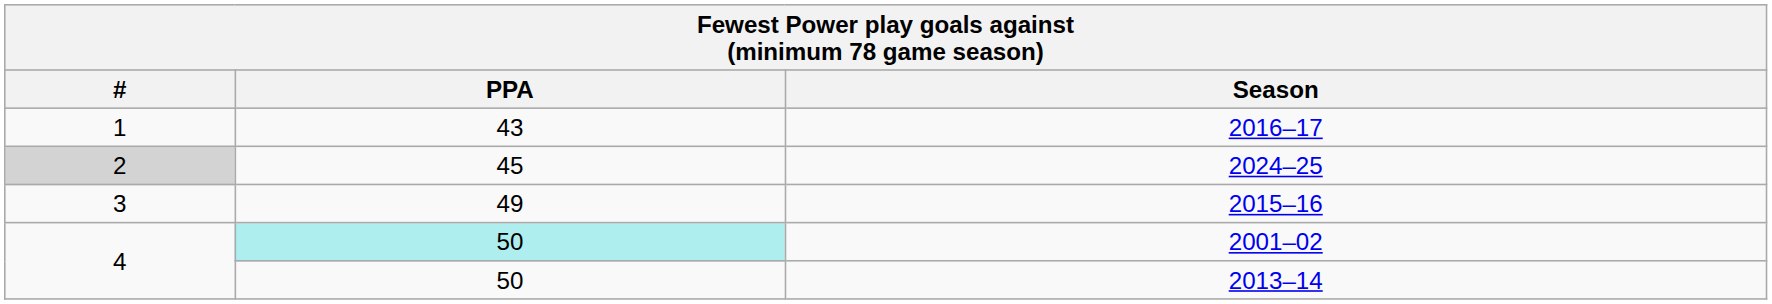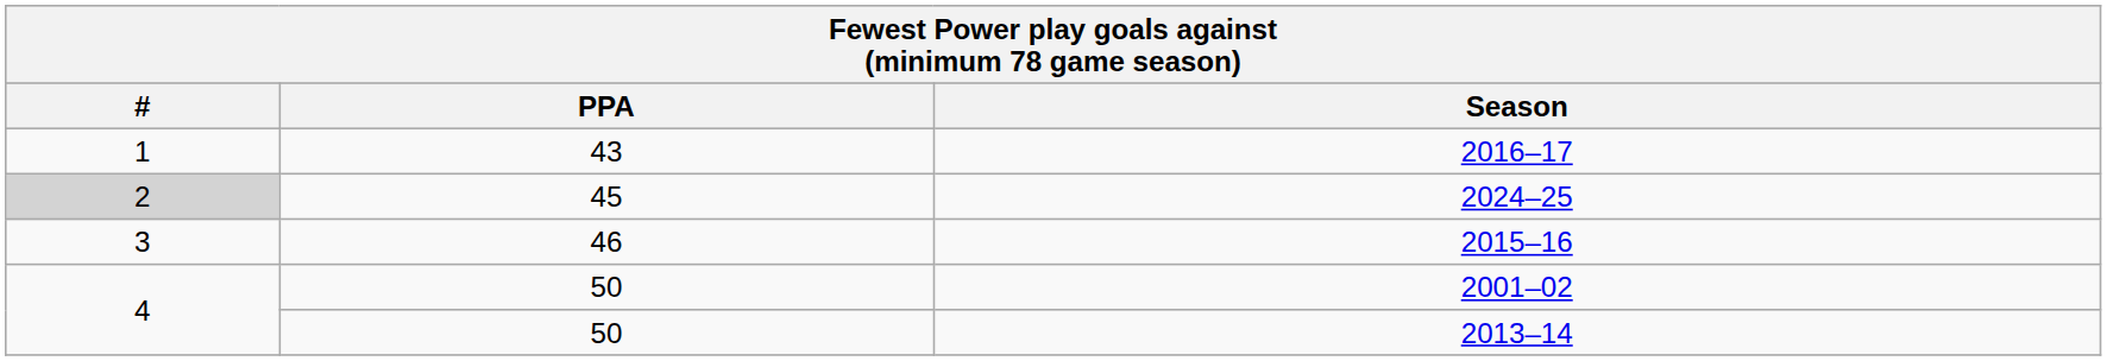 <table class="wikitable" style="text-align: center; font-size: 95%" width="70%">
 <tr>
 <th colspan="3">Fewest Power play goals against<br>(minimum 78 game season)</th>
 </tr>
 <tr>
 <th>#</th>
 <th>PPA</th>
 <th>Season</th>
 </tr>
 <tr>
 <td>1</td>
 <td>43</td>
 <td><a href='#'>2016–17</a></td>
 </tr>
 <tr>
 <td style="background: lightgrey;">2</td>
 <td>45</td>
 <td><a href='#'>2024–25</a></td>
 </tr>
 <tr>
 <td>3</td>
-<td>49</td>
+<td>46</td>
 <td><a href='#'>2015–16</a></td>
 </tr>
 <tr>
 <td rowspan="2">4</td>
-<td style="background: paleturquoise;">50</td>
+<td>50</td>
 <td><a href='#'>2001–02</a></td>
 </tr>
 <tr>
 <td>50</td>
 <td><a href='#'>2013–14</a></td>
 </tr>
 </table>
